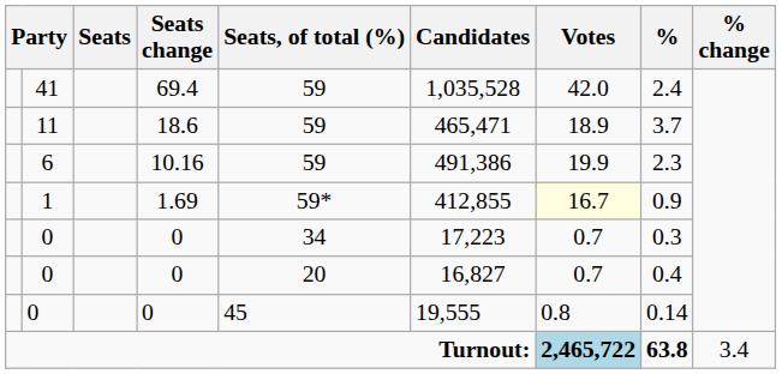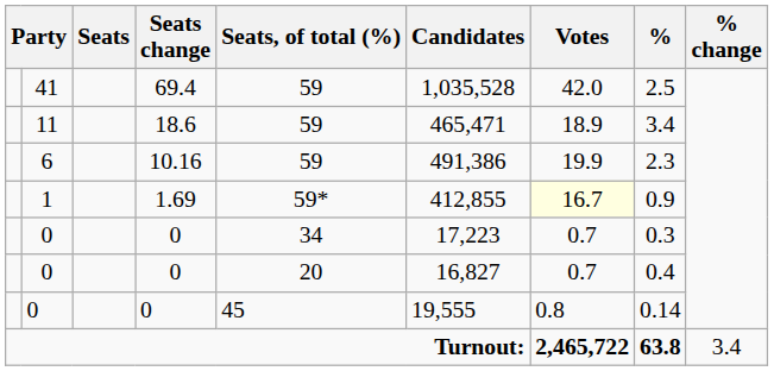 <table class="wikitable sortable">
 <tr>
 <th colspan="2" rowspan="1" align="center">Party</th>
 <th align="center">Seats</th>
 <th align="center">Seats<br>change</th>
 <th align="center">Seats, of total (%)</th>
 <th align="center">Candidates</th>
 <th align="center">Votes</th>
 <th align="center">%</th>
 <th align="center">%<br>change</th>
 </tr>
 <tr>
 <td></td>
 <td align="center">41</td>
 <td align="center"></td>
 <td align="center">69.4</td>
 <td align="center">59</td>
 <td align="center">1,035,528</td>
 <td align="center">42.0</td>
-<td align="center">2.4</td>
+<td align="center">2.5</td>
 </tr>
 <tr>
 <td></td>
 <td align="center">11</td>
 <td align="center"></td>
 <td align="center">18.6</td>
 <td align="center">59</td>
 <td align="center">465,471</td>
 <td align="center">18.9</td>
-<td align="center">3.7</td>
+<td align="center">3.4</td>
 </tr>
 <tr>
 <td></td>
 <td align="center">6</td>
 <td align="center"></td>
 <td align="center">10.16</td>
 <td align="center">59</td>
 <td align="center">491,386</td>
 <td align="center">19.9</td>
 <td align="center">2.3</td>
 </tr>
 <tr>
 <td></td>
 <td align="center">1</td>
 <td align="center"></td>
 <td align="center">1.69</td>
 <td align="center">59*</td>
 <td align="center">412,855</td>
 <td align="center" style="background: lightyellow;">16.7</td>
 <td align="center">0.9</td>
 </tr>
 <tr>
 <td></td>
 <td align="center">0</td>
 <td align="center"></td>
 <td align="center">0</td>
 <td align="center">34</td>
 <td align="center">17,223</td>
 <td align="center">0.7</td>
 <td align="center">0.3</td>
 </tr>
 <tr>
 <td></td>
 <td align="center">0</td>
 <td align="center"></td>
 <td align="center">0</td>
 <td align="center">20</td>
 <td align="center">16,827</td>
 <td align="center">0.7</td>
 <td align="center">0.4</td>
 </tr>
 <tr>
 <td></td>
 <td>0</td>
 <td></td>
 <td>0</td>
 <td>45</td>
 <td>19,555</td>
 <td>0.8</td>
 <td>0.14</td>
 </tr>
 <tr class="unsorted">
 <td colspan="6" rowspan="1" align="right"><strong>Turnout:</strong></td>
-<td align="center" style="background: lightblue;"><strong>2,465,722</strong></td>
+<td align="center"><strong>2,465,722</strong></td>
 <td align="center"><strong>63.8</strong></td>
 <td align="center">3.4</td>
 </tr>
 </table>
